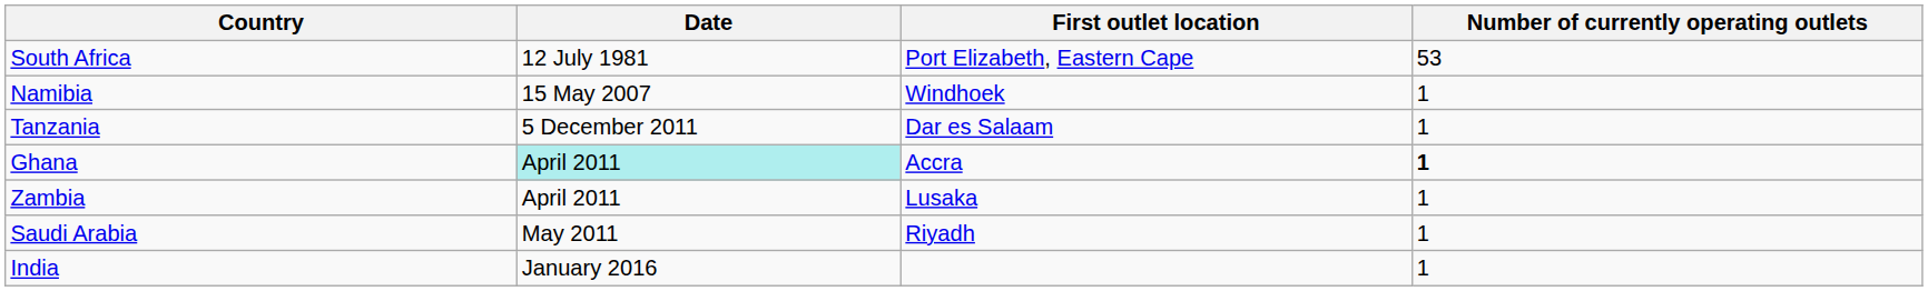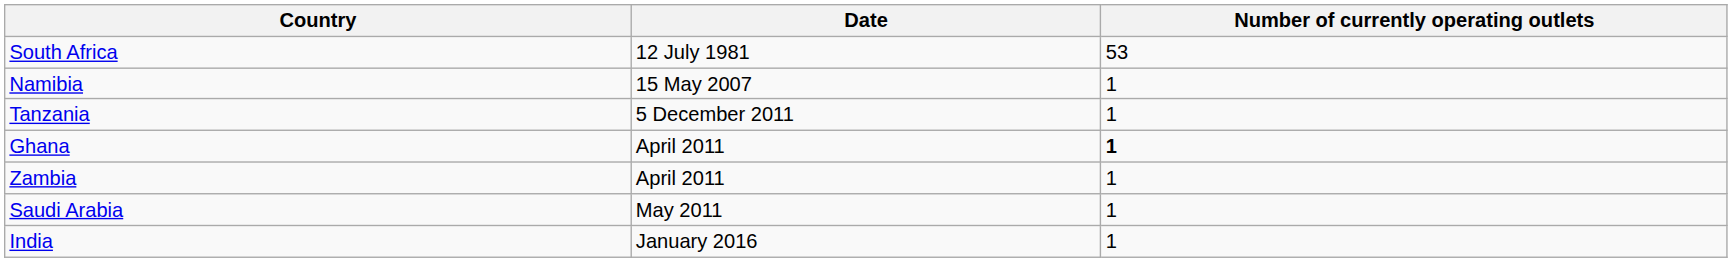 <table class="wikitable" width:100%; style="font-size:91%;">
 <tr>
 <th class="wikitable sortable" style="width:20%;">Country</th>
 <th class="wikitable sortable" style="width:15%;">Date</th>
-<th class="wikitable sortable" style="width:20%;">First outlet location</th>
 <th class="wikitable sortable" style="width:20%;">Number of currently operating outlets</th>
 </tr>
 <tr>
 <td><a href='#'>South Africa</a></td>
 <td>12 July 1981</td>
-<td><a href='#'>Port Elizabeth</a>, <a href='#'>Eastern Cape</a></td>
 <td>53</td>
 </tr>
 <tr>
 <td><a href='#'>Namibia</a></td>
 <td>15 May 2007</td>
-<td><a href='#'>Windhoek</a></td>
 <td>1</td>
 </tr>
 <tr>
 <td><a href='#'>Tanzania</a></td>
 <td>5 December 2011</td>
-<td><a href='#'>Dar es Salaam</a></td>
 <td>1</td>
 </tr>
 <tr>
 <td><a href='#'>Ghana</a></td>
-<td style="background: paleturquoise;">April 2011</td>
-<td><a href='#'>Accra</a></td>
+<td>April 2011</td>
 <td><strong>1</strong></td>
 </tr>
 <tr>
 <td><a href='#'>Zambia</a></td>
 <td>April 2011</td>
-<td><a href='#'>Lusaka</a></td>
 <td>1</td>
 </tr>
 <tr>
 <td><a href='#'>Saudi Arabia</a></td>
 <td>May 2011</td>
-<td><a href='#'>Riyadh</a></td>
 <td>1</td>
 </tr>
 <tr>
 <td><a href='#'>India</a></td>
 <td>January 2016</td>
-<td></td>
 <td>1</td>
 </tr>
 </table>
